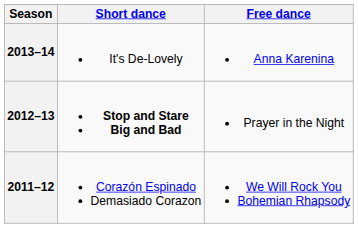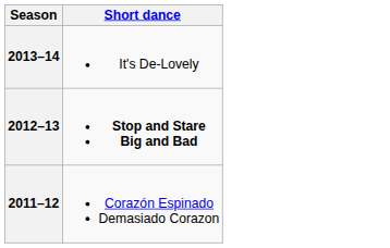 <table class=wikitable style=text-align:center>
 <tr>
 <th>Season</th>
 <th><a href='#'>Short dance</a></th>
-<th><a href='#'>Free dance</a></th>
 </tr>
 <tr>
 <th>2013–14 <br> </th>
 <td><br><ul><li>It's De-Lovely <br></li></ul></td>
-<td><br><ul><li><a href='#'>Anna Karenina</a> <br></li></ul></td>
 </tr>
 <tr>
 <th>2012–13 <br> </th>
 <td><strong><br><ul><li>Stop and Stare <br></li><li>Big and Bad <br></li></ul></strong></td>
-<td><br><ul><li>Prayer in the Night <br></li></ul></td>
 </tr>
 <tr>
 <th>2011–12 <br> </th>
 <td><br><ul><li><a href='#'>Corazón Espinado</a> <br></li><li>Demasiado Corazon <br></li></ul></td>
-<td><br><ul><li><a href='#'>We Will Rock You</a> <br></li><li><a href='#'>Bohemian Rhapsody</a> <br></li></ul></td>
 </tr>
 </table>
